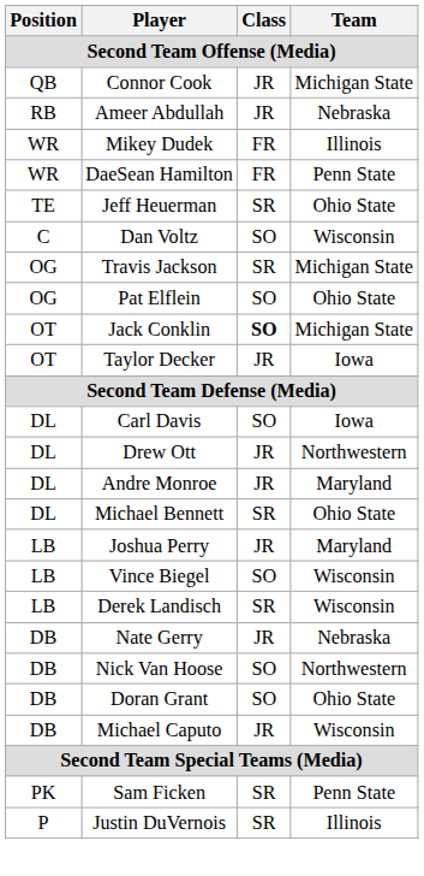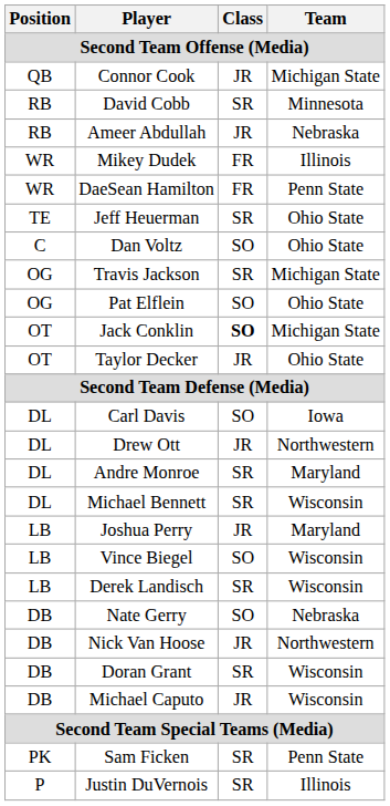 <table class="wikitable sortable">
 <tr>
 <th>Position</th>
 <th>Player</th>
 <th>Class</th>
 <th>Team</th>
 </tr>
 <tr>
 <td colspan="4" style="text-align:center; background:#ddd;"><strong>Second Team Offense (Media)</strong></td>
 </tr>
 <tr style="text-align:center;">
 <td style="background:white">QB</td>
 <td style="background:white">Connor Cook</td>
 <td style="background:white">JR</td>
 <td style="background:white">Michigan State</td>
+</tr>
+<tr style="text-align:center;">
+<td style="background:white">RB</td>
+<td style="background:white">David Cobb</td>
+<td style="background:white">SR</td>
+<td style="background:white">Minnesota</td>
 </tr>
 <tr style="text-align:center;">
 <td style="background:white">RB</td>
 <td style="background:white">Ameer Abdullah</td>
 <td style="background:white">JR</td>
 <td style="background:white">Nebraska</td>
 </tr>
 <tr style="text-align:center;">
 <td style="background:white">WR</td>
 <td style="background:white">Mikey Dudek</td>
 <td style="background:white">FR</td>
 <td style="background:white">Illinois</td>
 </tr>
 <tr style="text-align:center;">
 <td style="background:white">WR</td>
 <td style="background:white">DaeSean Hamilton</td>
 <td style="background:white">FR</td>
 <td style="background:white">Penn State</td>
 </tr>
 <tr style="text-align:center;">
 <td style="background:white">TE</td>
 <td style="background:white">Jeff Heuerman</td>
 <td style="background:white">SR</td>
 <td style="background:white">Ohio State</td>
 </tr>
 <tr style="text-align:center;">
 <td style="background:white">C</td>
 <td style="background:white">Dan Voltz</td>
 <td style="background:white">SO</td>
-<td style="background:white">Wisconsin</td>
+<td style="background:white">Ohio State</td>
 </tr>
 <tr style="text-align:center;">
 <td style="background:white">OG</td>
 <td style="background:white">Travis Jackson</td>
 <td style="background:white">SR</td>
 <td style="background:white">Michigan State</td>
 </tr>
 <tr style="text-align:center;">
 <td style="background:white">OG</td>
 <td style="background:white">Pat Elflein</td>
 <td style="background:white">SO</td>
 <td style="background:white">Ohio State</td>
 </tr>
 <tr style="text-align:center;">
 <td style="background:white">OT</td>
 <td style="background:white">Jack Conklin</td>
 <td style="background:white"><strong>SO</strong></td>
 <td style="background:white">Michigan State</td>
 </tr>
 <tr style="text-align:center;">
 <td style="background:white">OT</td>
 <td style="background:white">Taylor Decker</td>
 <td style="background:white">JR</td>
-<td style="background:white">Iowa</td>
+<td style="background:white">Ohio State</td>
 </tr>
 <tr>
 <td colspan="4" style="text-align:center; background:#ddd;"><strong>Second Team Defense (Media)</strong></td>
 </tr>
 <tr style="text-align:center;">
 <td style="background:white">DL</td>
 <td style="background:white">Carl Davis</td>
 <td style="background:white">SO</td>
 <td style="background:white">Iowa</td>
 </tr>
 <tr style="text-align:center;">
 <td style="background:white">DL</td>
 <td style="background:white">Drew Ott</td>
 <td style="background:white">JR</td>
 <td style="background:white">Northwestern</td>
 </tr>
 <tr style="text-align:center;">
 <td style="background:white">DL</td>
 <td style="background:white">Andre Monroe</td>
-<td style="background:white">JR</td>
+<td style="background:white">SR</td>
 <td style="background:white">Maryland</td>
 </tr>
 <tr style="text-align:center;">
 <td style="background:white">DL</td>
 <td style="background:white">Michael Bennett</td>
 <td style="background:white">SR</td>
-<td style="background:white">Ohio State</td>
+<td style="background:white">Wisconsin</td>
 </tr>
 <tr style="text-align:center;">
 <td style="background:white">LB</td>
 <td style="background:white">Joshua Perry</td>
 <td style="background:white">JR</td>
 <td style="background:white">Maryland</td>
 </tr>
 <tr style="text-align:center;">
 <td style="background:white">LB</td>
 <td style="background:white">Vince Biegel</td>
 <td style="background:white">SO</td>
 <td style="background:white">Wisconsin</td>
 </tr>
 <tr style="text-align:center;">
 <td style="background:white">LB</td>
 <td style="background:white">Derek Landisch</td>
 <td style="background:white">SR</td>
 <td style="background:white">Wisconsin</td>
 </tr>
 <tr style="text-align:center;">
 <td style="background:white">DB</td>
 <td style="background:white">Nate Gerry</td>
-<td style="background:white">JR</td>
+<td style="background:white">SO</td>
 <td style="background:white">Nebraska</td>
 </tr>
 <tr style="text-align:center;">
 <td style="background:white">DB</td>
 <td style="background:white">Nick Van Hoose</td>
-<td style="background:white">SO</td>
+<td style="background:white">JR</td>
 <td style="background:white">Northwestern</td>
 </tr>
 <tr style="text-align:center;">
 <td style="background:white">DB</td>
 <td style="background:white">Doran Grant</td>
-<td style="background:white">SO</td>
-<td style="background:white">Ohio State</td>
+<td style="background:white">SR</td>
+<td style="background:white">Wisconsin</td>
 </tr>
 <tr style="text-align:center;">
 <td style="background:white">DB</td>
 <td style="background:white">Michael Caputo</td>
 <td style="background:white">JR</td>
 <td style="background:white">Wisconsin</td>
 </tr>
 <tr>
 <td colspan="4" style="text-align:center; background:#ddd;"><strong>Second Team Special Teams (Media)</strong></td>
 </tr>
 <tr style="text-align:center;">
 <td style="background:white">PK</td>
 <td style="background:white">Sam Ficken</td>
 <td style="background:white">SR</td>
 <td style="background:white">Penn State</td>
 </tr>
 <tr style="text-align:center;">
 <td style="background:white">P</td>
 <td style="background:white">Justin DuVernois</td>
 <td style="background:white">SR</td>
 <td style="background:white">Illinois</td>
 </tr>
 </table>
